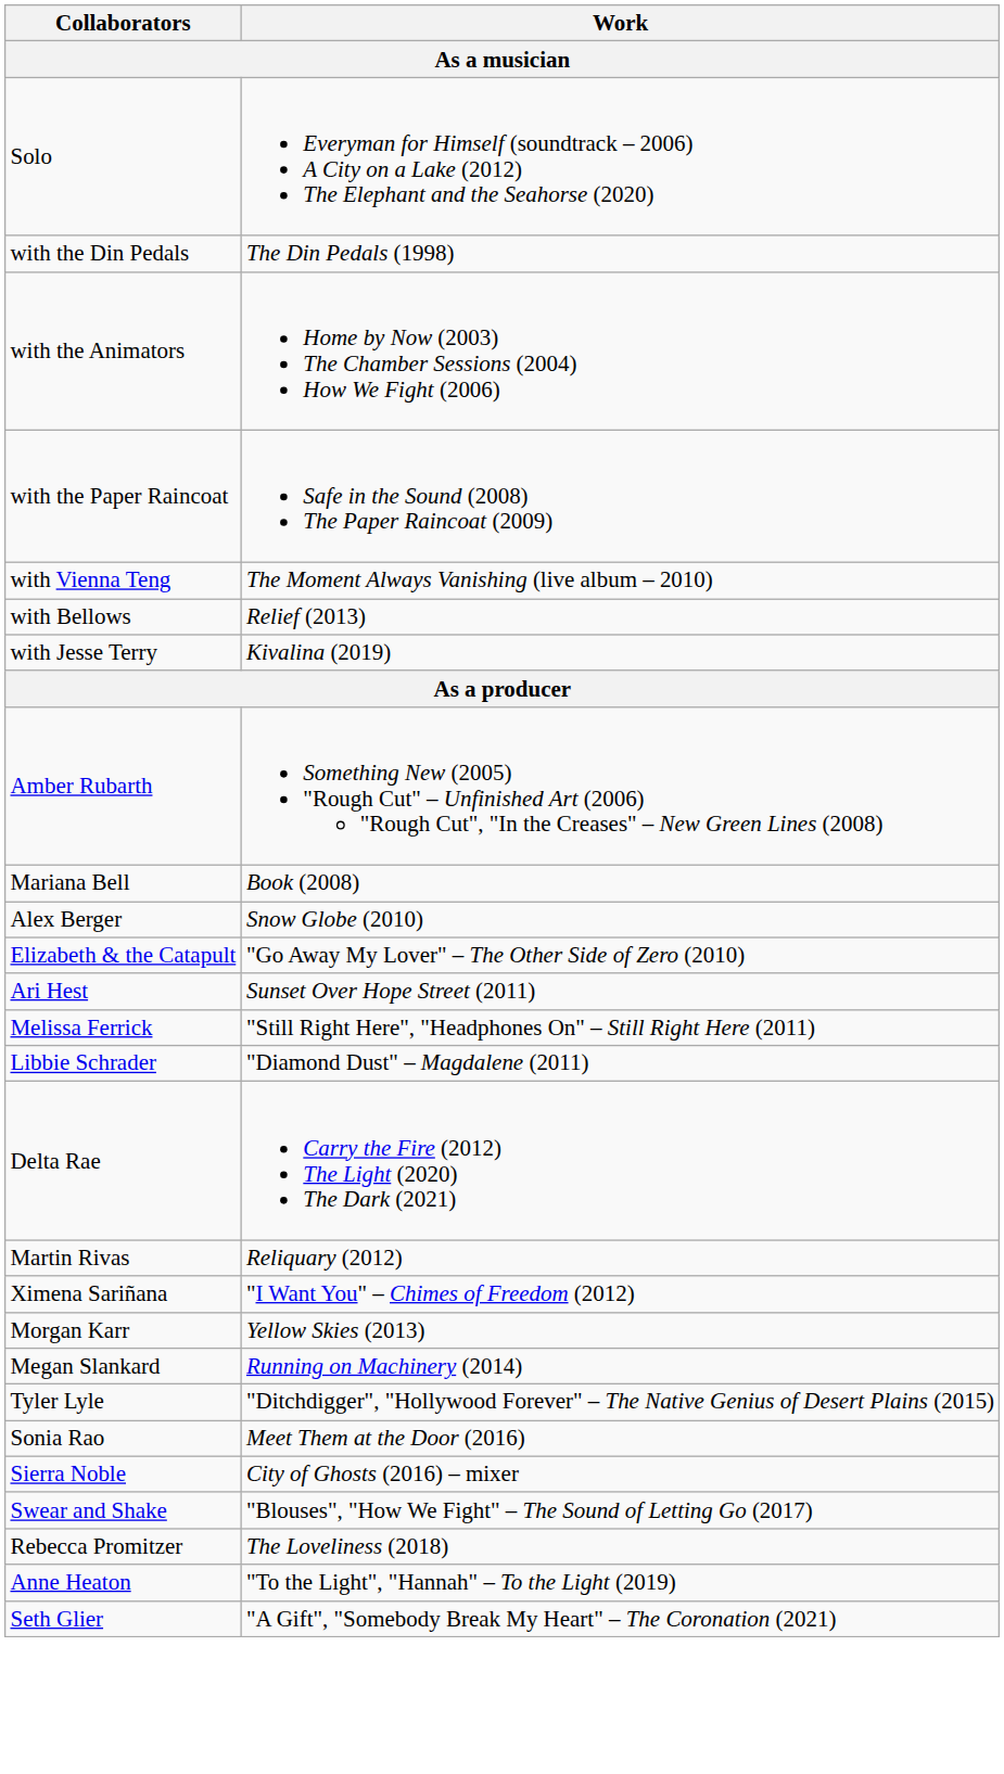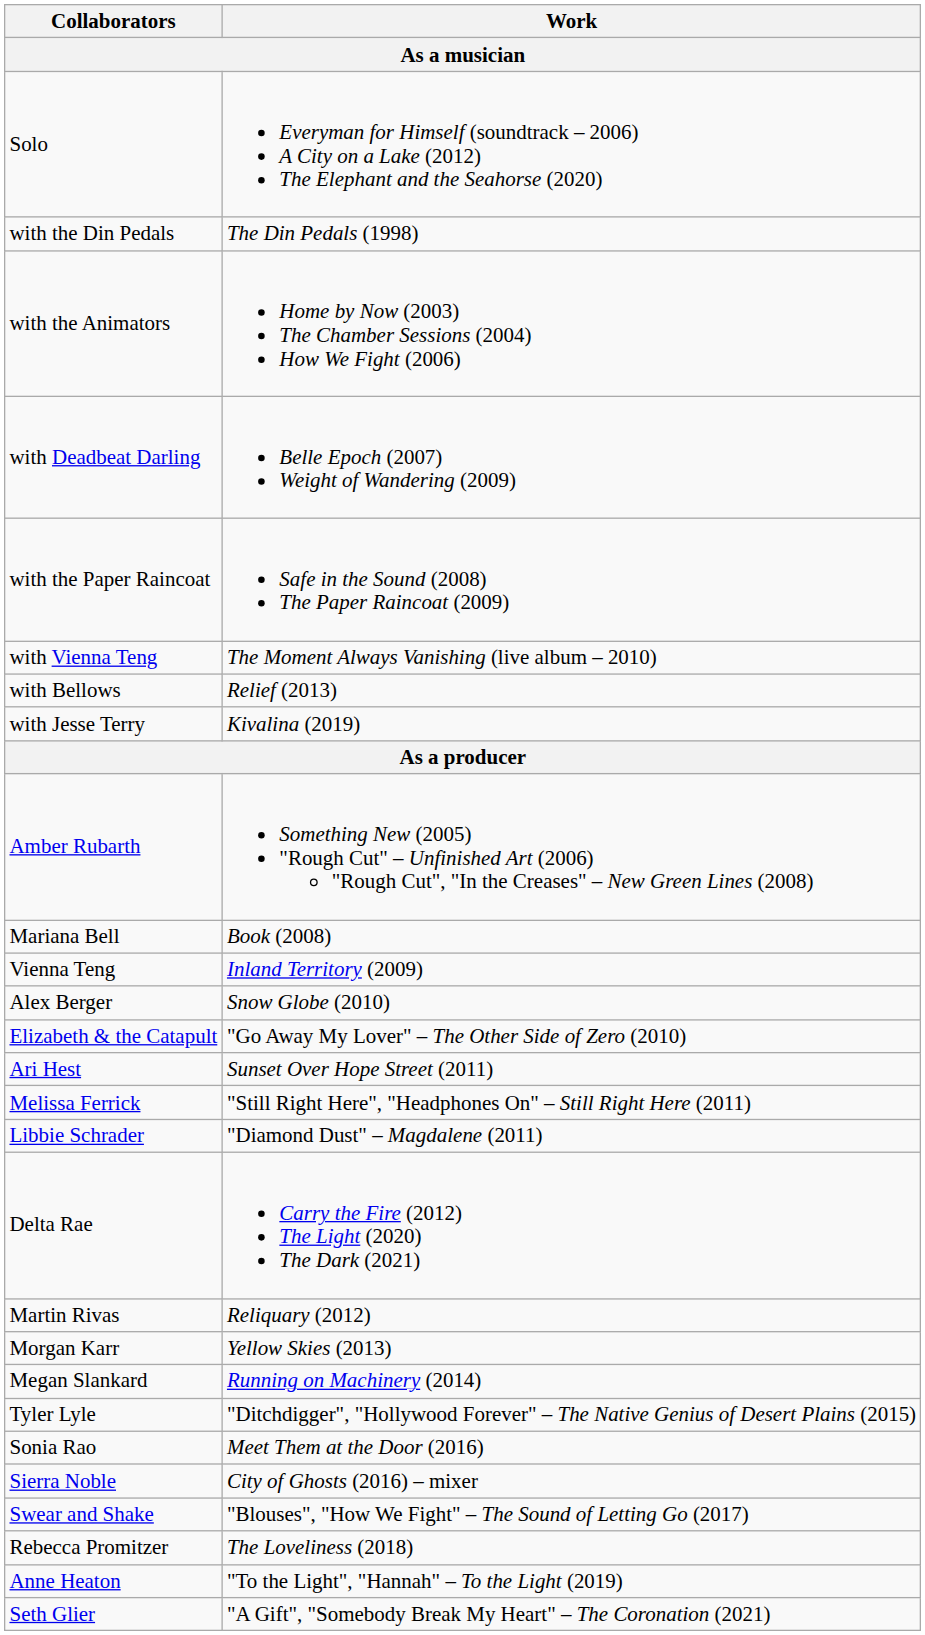 <table class="wikitable">
 <tr>
 <th>Collaborators</th>
 <th>Work</th>
 </tr>
 <tr>
 <th colspan="2">As a musician</th>
 </tr>
 <tr>
 <td>Solo</td>
 <td><br><ul><li><em>Everyman for Himself</em> (soundtrack – 2006)</li><li><em>A City on a Lake</em> (2012)</li><li><em>The Elephant and the Seahorse</em> (2020)</li></ul></td>
 </tr>
 <tr>
 <td>with the Din Pedals</td>
 <td><em>The Din Pedals</em> (1998)</td>
 </tr>
 <tr>
 <td>with the Animators</td>
 <td><br><ul><li><em>Home by Now</em> (2003)</li><li><em>The Chamber Sessions</em> (2004)</li><li><em>How We Fight</em> (2006)</li></ul></td>
+</tr>
+<tr>
+<td>with <a href='#'>Deadbeat Darling</a></td>
+<td><br><ul><li><em>Belle Epoch</em> (2007)</li><li><em>Weight of Wandering</em> (2009)</li></ul></td>
 </tr>
 <tr>
 <td>with the Paper Raincoat</td>
 <td><br><ul><li><em>Safe in the Sound</em> (2008)</li><li><em>The Paper Raincoat</em> (2009)</li></ul></td>
 </tr>
 <tr>
 <td>with <a href='#'>Vienna Teng</a></td>
 <td><em>The Moment Always Vanishing</em> (live album – 2010)</td>
 </tr>
 <tr>
 <td>with Bellows</td>
 <td><em>Relief</em> (2013)</td>
 </tr>
 <tr>
 <td>with Jesse Terry</td>
 <td><em>Kivalina</em> (2019)</td>
 </tr>
 <tr>
 <th colspan="2">As a producer</th>
 </tr>
 <tr>
 <td><a href='#'>Amber Rubarth</a></td>
 <td><br><ul><li><em>Something New</em> (2005)</li><li>"Rough Cut" – <em>Unfinished Art</em> (2006)<ul><li>"Rough Cut", "In the Creases" – <em>New Green Lines</em> (2008)</li></ul></li></ul></td>
 </tr>
 <tr>
 <td>Mariana Bell</td>
 <td><em>Book</em> (2008)</td>
 </tr>
 <tr>
+<td>Vienna Teng</td>
+<td><em><a href='#'>Inland Territory</a></em> (2009)</td>
+</tr>
+<tr>
 <td>Alex Berger</td>
 <td><em>Snow Globe</em> (2010)</td>
 </tr>
 <tr>
 <td><a href='#'>Elizabeth & the Catapult</a></td>
 <td>"Go Away My Lover" – <em>The Other Side of Zero</em> (2010)</td>
 </tr>
 <tr>
 <td><a href='#'>Ari Hest</a></td>
 <td><em>Sunset Over Hope Street</em> (2011)</td>
 </tr>
 <tr>
 <td><a href='#'>Melissa Ferrick</a></td>
 <td>"Still Right Here", "Headphones On" – <em>Still Right Here</em> (2011)</td>
 </tr>
 <tr>
 <td><a href='#'>Libbie Schrader</a></td>
 <td>"Diamond Dust" – <em>Magdalene</em> (2011)</td>
 </tr>
 <tr>
 <td>Delta Rae</td>
 <td><br><ul><li><em><a href='#'>Carry the Fire</a></em> (2012)</li><li><em><a href='#'>The Light</a></em> (2020)</li><li><em>The Dark</em> (2021)</li></ul></td>
 </tr>
 <tr>
 <td>Martin Rivas</td>
 <td><em>Reliquary</em> (2012)</td>
-</tr>
-<tr>
-<td>Ximena Sariñana</td>
-<td>"<a href='#'>I Want You</a>" – <em><a href='#'>Chimes of Freedom</a></em> (2012)</td>
 </tr>
 <tr>
 <td>Morgan Karr</td>
 <td><em>Yellow Skies</em> (2013)</td>
 </tr>
 <tr>
 <td>Megan Slankard</td>
 <td><em><a href='#'>Running on Machinery</a></em> (2014)</td>
 </tr>
 <tr>
 <td>Tyler Lyle</td>
 <td>"Ditchdigger", "Hollywood Forever" – <em>The Native Genius of Desert Plains</em> (2015)</td>
 </tr>
 <tr>
 <td>Sonia Rao</td>
 <td><em>Meet Them at the Door</em> (2016)</td>
 </tr>
 <tr>
 <td><a href='#'>Sierra Noble</a></td>
 <td><em>City of Ghosts</em> (2016) – mixer</td>
 </tr>
 <tr>
 <td><a href='#'>Swear and Shake</a></td>
 <td>"Blouses", "How We Fight" – <em>The Sound of Letting Go</em> (2017)</td>
 </tr>
 <tr>
 <td>Rebecca Promitzer</td>
 <td><em>The Loveliness</em> (2018)</td>
 </tr>
 <tr>
 <td><a href='#'>Anne Heaton</a></td>
 <td>"To the Light", "Hannah" – <em>To the Light</em> (2019)</td>
 </tr>
 <tr>
 <td><a href='#'>Seth Glier</a></td>
 <td>"A Gift", "Somebody Break My Heart" – <em>The Coronation</em> (2021)</td>
 </tr>
 </table>
